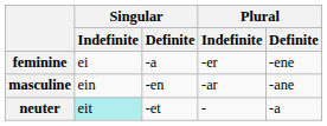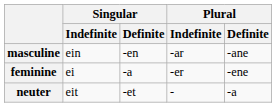 <table class="wikitable">
 <tr>
 <th rowspan="2"></th>
 <th colspan="2">Singular</th>
 <th colspan="2">Plural</th>
 </tr>
 <tr>
 <th>Indefinite</th>
 <th>Definite</th>
 <th>Indefinite</th>
 <th>Definite</th>
 </tr>
 <tr>
+<th><strong>masculine</strong></th>
+<td>ein</td>
+<td>-en</td>
+<td>-ar</td>
+<td>-ane</td>
+</tr>
+<tr>
 <th><strong>feminine</strong></th>
 <td>ei</td>
 <td>-a</td>
 <td>-er</td>
 <td>-ene</td>
 </tr>
 <tr>
-<th><strong>masculine</strong></th>
-<td>ein</td>
-<td>-en</td>
-<td>-ar</td>
-<td>-ane</td>
-</tr>
-<tr>
 <th><strong>neuter</strong></th>
-<td style="background: paleturquoise;">eit</td>
+<td>eit</td>
 <td>-et</td>
 <td>-</td>
 <td>-a</td>
 </tr>
 </table>
